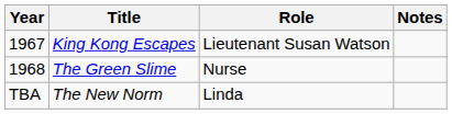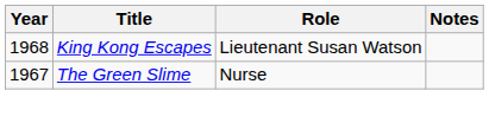 <table class="wikitable sortable">
 <tr>
 <th>Year</th>
 <th>Title</th>
 <th>Role</th>
 <th>Notes</th>
 </tr>
 <tr>
-<td>1967</td>
+<td>1968</td>
 <td><em><a href='#'>King Kong Escapes</a></em></td>
 <td>Lieutenant Susan Watson</td>
 <td></td>
 </tr>
 <tr>
-<td>1968</td>
+<td>1967</td>
 <td><em><a href='#'>The Green Slime</a></em></td>
 <td>Nurse</td>
 <td></td>
 </tr>
-<tr>
-<td>TBA</td>
-<td><em>The New Norm</em></td>
-<td>Linda</td>
-<td></td>
-</tr>
 </table>
